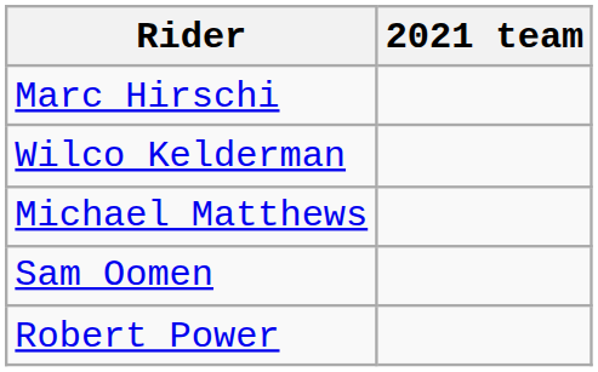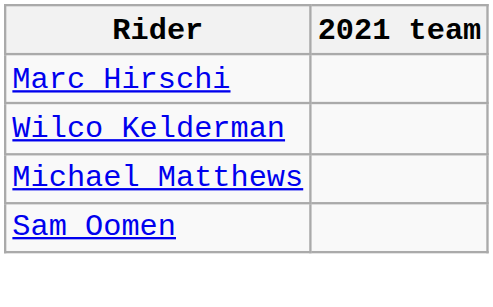 <table class="wikitable">
 <tr>
 <th>Rider</th>
 <th>2021 team</th>
 </tr>
 <tr>
 <td><a href='#'>Marc Hirschi</a></td>
 <td></td>
 </tr>
 <tr>
 <td><a href='#'>Wilco Kelderman</a></td>
 <td></td>
 </tr>
 <tr>
 <td><a href='#'>Michael Matthews</a></td>
 <td></td>
 </tr>
 <tr>
 <td><a href='#'>Sam Oomen</a></td>
 <td></td>
 </tr>
-<tr>
-<td><a href='#'>Robert Power</a></td>
-<td></td>
-</tr>
 </table>
